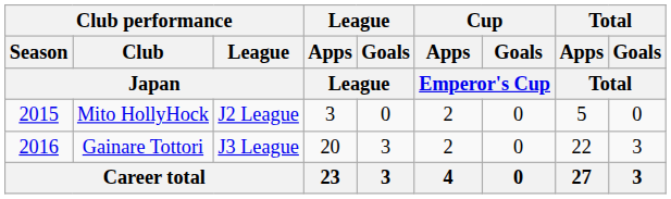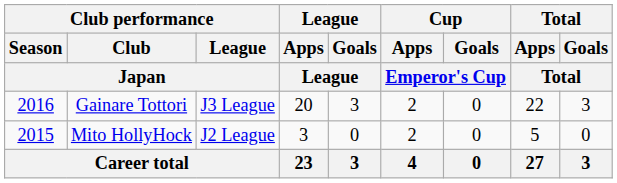 <table class="wikitable" style="text-align:center">
 <tr>
 <th colspan=3>Club performance</th>
 <th colspan=2>League</th>
 <th colspan=2>Cup</th>
 <th colspan=2>Total</th>
 </tr>
 <tr>
 <th>Season</th>
 <th>Club</th>
 <th>League</th>
 <th>Apps</th>
 <th>Goals</th>
 <th>Apps</th>
 <th>Goals</th>
 <th>Apps</th>
 <th>Goals</th>
 </tr>
 <tr>
 <th colspan=3>Japan</th>
 <th colspan=2>League</th>
 <th colspan=2><a href='#'>Emperor's Cup</a></th>
 <th colspan=2>Total</th>
 </tr>
 <tr>
+<td><a href='#'>2016</a></td>
+<td rowspan="1"><a href='#'>Gainare Tottori</a></td>
+<td rowspan="1"><a href='#'>J3 League</a></td>
+<td>20</td>
+<td>3</td>
+<td>2</td>
+<td>0</td>
+<td>22</td>
+<td>3</td>
+</tr>
+<tr>
 <td><a href='#'>2015</a></td>
 <td><a href='#'>Mito HollyHock</a></td>
 <td><a href='#'>J2 League</a></td>
 <td>3</td>
 <td>0</td>
 <td>2</td>
 <td>0</td>
 <td>5</td>
 <td>0</td>
 </tr>
 <tr>
-<td><a href='#'>2016</a></td>
-<td rowspan="1"><a href='#'>Gainare Tottori</a></td>
-<td rowspan="1"><a href='#'>J3 League</a></td>
-<td>20</td>
-<td>3</td>
-<td>2</td>
-<td>0</td>
-<td>22</td>
-<td>3</td>
-</tr>
-<tr>
 <th colspan=3>Career total</th>
 <th>23</th>
 <th>3</th>
 <th>4</th>
 <th>0</th>
 <th>27</th>
 <th>3</th>
 </tr>
 </table>
